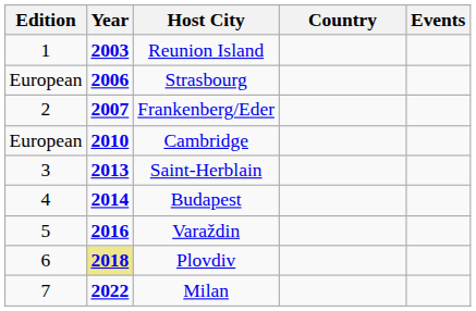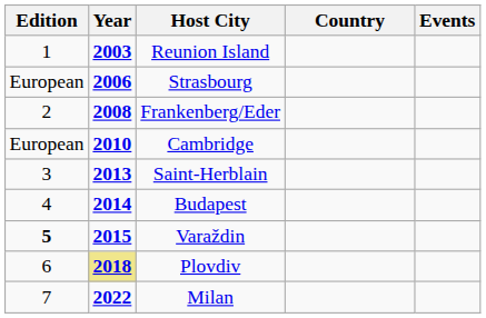 <table class="wikitable" style="text-align:center">
 <tr>
 <th width=30>Edition</th>
 <th width=30>Year</th>
 <th width=100>Host City</th>
 <th width=100>Country</th>
 <th width=30>Events</th>
 </tr>
 <tr>
 <td>1</td>
 <td><strong><a href='#'>2003</a></strong></td>
 <td><a href='#'>Reunion Island</a></td>
 <td align="left"></td>
 <td></td>
 </tr>
 <tr>
 <td>European</td>
 <td><strong><a href='#'>2006</a></strong></td>
 <td><a href='#'>Strasbourg</a></td>
 <td align="left"></td>
 <td></td>
 </tr>
 <tr>
 <td>2</td>
-<td><strong><a href='#'>2007</a></strong></td>
+<td><strong><a href='#'>2008</a></strong></td>
 <td><a href='#'>Frankenberg/Eder</a></td>
 <td align="left"></td>
 <td></td>
 </tr>
 <tr>
 <td>European</td>
 <td><strong><a href='#'>2010</a></strong></td>
 <td><a href='#'>Cambridge</a></td>
 <td align="left"></td>
 <td></td>
 </tr>
 <tr>
 <td>3</td>
 <td><strong><a href='#'>2013</a></strong></td>
 <td><a href='#'>Saint-Herblain</a></td>
 <td align="left"></td>
 <td></td>
 </tr>
 <tr>
 <td>4</td>
 <td><strong><a href='#'>2014</a></strong></td>
 <td><a href='#'>Budapest</a></td>
 <td align="left"></td>
 <td></td>
 </tr>
 <tr>
-<td>5</td>
-<td><strong><a href='#'>2016</a></strong></td>
+<td><strong>5</strong></td>
+<td><strong><a href='#'>2015</a></strong></td>
 <td><a href='#'>Varaždin</a></td>
 <td align="left"></td>
 <td></td>
 </tr>
 <tr>
 <td>6</td>
 <td style="background: khaki;"><strong><a href='#'>2018</a></strong></td>
 <td><a href='#'>Plovdiv</a></td>
 <td align="left"></td>
 <td></td>
 </tr>
 <tr>
 <td>7</td>
 <td><strong><a href='#'>2022</a></strong></td>
 <td><a href='#'>Milan</a></td>
 <td align="left"></td>
 <td></td>
 </tr>
 </table>
